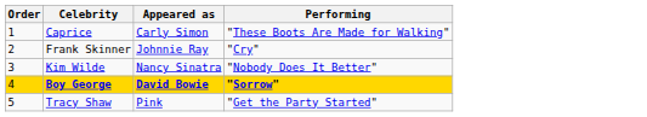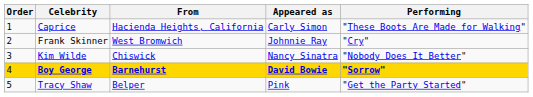 <table class="wikitable">
 <tr>
 <th>Order</th>
 <th>Celebrity</th>
+<th>From</th>
 <th>Appeared as</th>
 <th>Performing</th>
 </tr>
 <tr>
 <td>1</td>
 <td><a href='#'>Caprice</a></td>
+<td><a href='#'>Hacienda Heights, California</a></td>
 <td><a href='#'>Carly Simon</a></td>
 <td>"<a href='#'>These Boots Are Made for Walking</a>"</td>
 </tr>
 <tr>
 <td>2</td>
 <td>Frank Skinner</td>
+<td><a href='#'>West Bromwich</a></td>
 <td><a href='#'>Johnnie Ray</a></td>
 <td>"<a href='#'>Cry</a>"</td>
 </tr>
 <tr>
 <td>3</td>
 <td><a href='#'>Kim Wilde</a></td>
+<td><a href='#'>Chiswick</a></td>
 <td><a href='#'>Nancy Sinatra</a></td>
 <td>"<a href='#'>Nobody Does It Better</a>"</td>
 </tr>
 <tr style="background:gold;">
 <td>4</td>
 <td><strong><a href='#'>Boy George</a></strong></td>
+<td><strong><a href='#'>Barnehurst</a></strong></td>
 <td><strong><a href='#'>David Bowie</a></strong></td>
 <td><strong>"<a href='#'>Sorrow</a>"</strong></td>
 </tr>
 <tr>
 <td>5</td>
 <td><a href='#'>Tracy Shaw</a></td>
+<td><a href='#'>Belper</a></td>
 <td><a href='#'>Pink</a></td>
 <td>"<a href='#'>Get the Party Started</a>"</td>
 </tr>
 </table>
